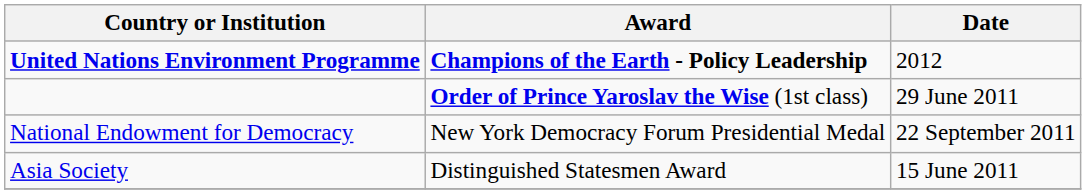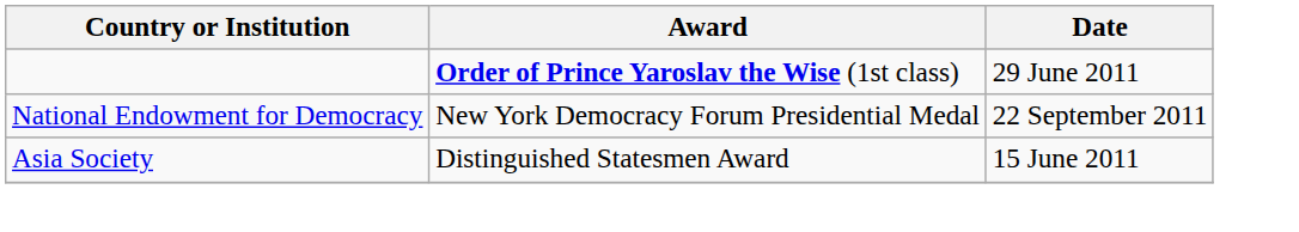 <table class="wikitable sortable">
 <tr>
 <th>Country or Institution</th>
 <th>Award</th>
 <th>Date</th>
-</tr>
-<tr>
-<td><strong><a href='#'>United Nations Environment Programme</a></strong></td>
-<td><strong><a href='#'>Champions of the Earth</a> - Policy Leadership</strong></td>
-<td>2012</td>
 </tr>
 <tr>
 <td><strong></strong></td>
 <td> <strong><a href='#'>Order of Prince Yaroslav the Wise</a></strong> (1st class)</td>
 <td>29 June 2011</td>
 </tr>
 <tr>
 <td><a href='#'>National Endowment for Democracy</a></td>
 <td>New York Democracy Forum Presidential Medal</td>
 <td>22 September 2011</td>
 </tr>
 <tr>
 <td><a href='#'>Asia Society</a></td>
 <td>Distinguished Statesmen Award</td>
 <td>15 June 2011</td>
 </tr>
 <tr>
 </tr>
 </table>
